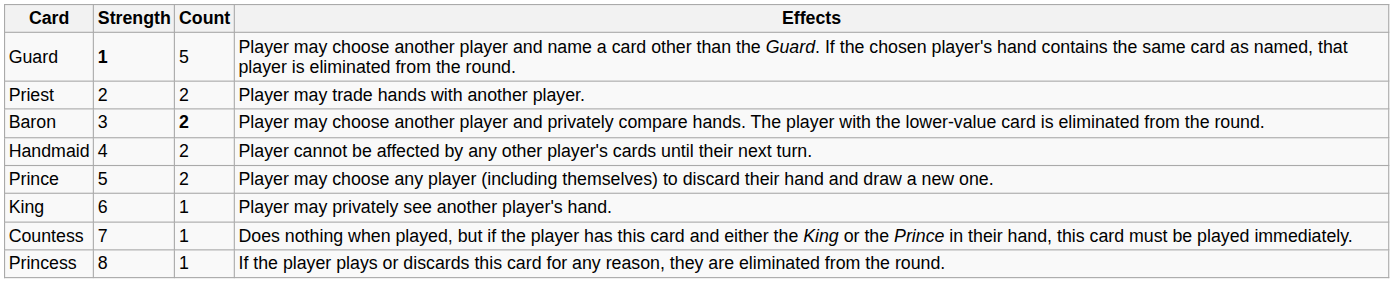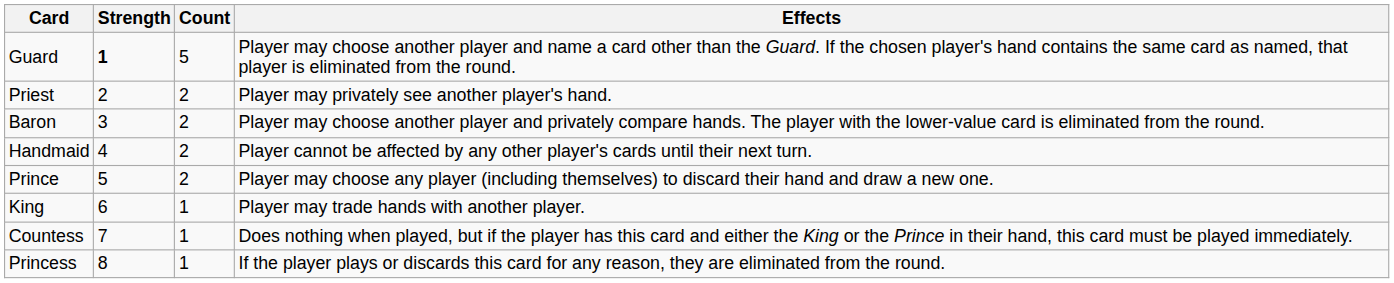 <table class="wikitable sortable">
 <tr>
 <th>Card</th>
 <th>Strength</th>
 <th>Count</th>
 <th class="unsortable">Effects</th>
 </tr>
 <tr>
 <td>Guard</td>
 <td><strong>1</strong></td>
 <td>5</td>
 <td>Player may choose another player and name a card other than the <em>Guard</em>. If the chosen player's hand contains the same card as named, that player is eliminated from the round.</td>
 </tr>
 <tr>
 <td>Priest</td>
 <td>2</td>
 <td>2</td>
-<td>Player may trade hands with another player.</td>
+<td>Player may privately see another player's hand.</td>
 </tr>
 <tr>
 <td>Baron</td>
 <td>3</td>
-<td><strong>2</strong></td>
+<td>2</td>
 <td>Player may choose another player and privately compare hands. The player with the lower-value card is eliminated from the round.</td>
 </tr>
 <tr>
 <td>Handmaid</td>
 <td>4</td>
 <td>2</td>
 <td>Player cannot be affected by any other player's cards until their next turn.</td>
 </tr>
 <tr>
 <td>Prince</td>
 <td>5</td>
 <td>2</td>
 <td>Player may choose any player (including themselves) to discard their hand and draw a new one.</td>
 </tr>
 <tr>
 <td>King</td>
 <td>6</td>
 <td>1</td>
-<td>Player may privately see another player's hand.</td>
+<td>Player may trade hands with another player.</td>
 </tr>
 <tr>
 <td>Countess</td>
 <td>7</td>
 <td>1</td>
 <td>Does nothing when played, but if the player has this card and either the <em>King</em> or the <em>Prince</em> in their hand, this card must be played immediately.</td>
 </tr>
 <tr>
 <td>Princess</td>
 <td>8</td>
 <td>1</td>
 <td>If the player plays or discards this card for any reason, they are eliminated from the round.</td>
 </tr>
 </table>
